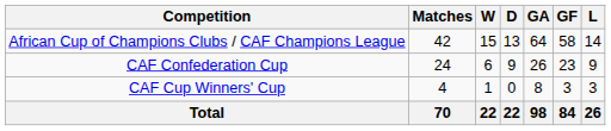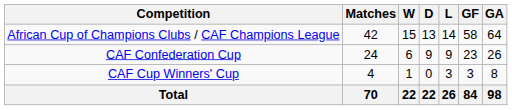 <table class="wikitable sortable" style="text-align:center">
 <tr>
 <th>Competition</th>
 <th>Matches</th>
 <th>W</th>
 <th>D</th>
+<th>L</th>
+<th>GF</th>
 <th>GA</th>
-<th>GF</th>
-<th>L</th>
 </tr>
 <tr>
 <td><a href='#'>African Cup of Champions Clubs</a> / <a href='#'>CAF Champions League</a></td>
 <td>42</td>
 <td>15</td>
 <td>13</td>
+<td>14</td>
+<td>58</td>
 <td>64</td>
-<td>58</td>
-<td>14</td>
 </tr>
 <tr>
 <td><a href='#'>CAF Confederation Cup</a></td>
 <td>24</td>
 <td>6</td>
 <td>9</td>
+<td>9</td>
+<td>23</td>
 <td>26</td>
-<td>23</td>
-<td>9</td>
 </tr>
 <tr>
 <td><a href='#'>CAF Cup Winners' Cup</a></td>
 <td>4</td>
 <td>1</td>
 <td>0</td>
-<td>8</td>
 <td>3</td>
 <td>3</td>
+<td>8</td>
 </tr>
 <tr>
 <th><strong>Total</strong></th>
 <th>70</th>
 <th>22</th>
 <th>22</th>
+<th>26</th>
+<th>84</th>
 <th>98</th>
-<th>84</th>
-<th>26</th>
 </tr>
 </table>
